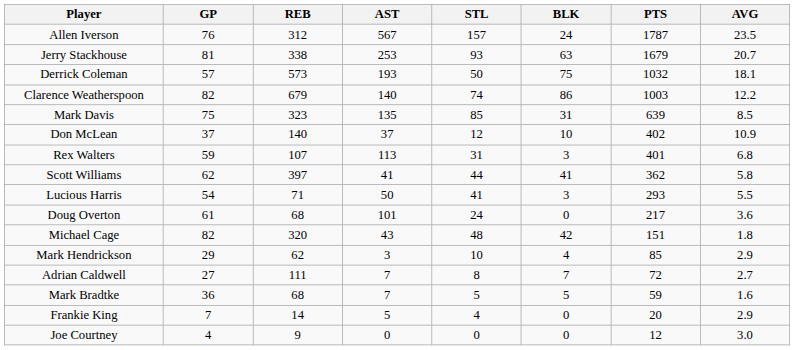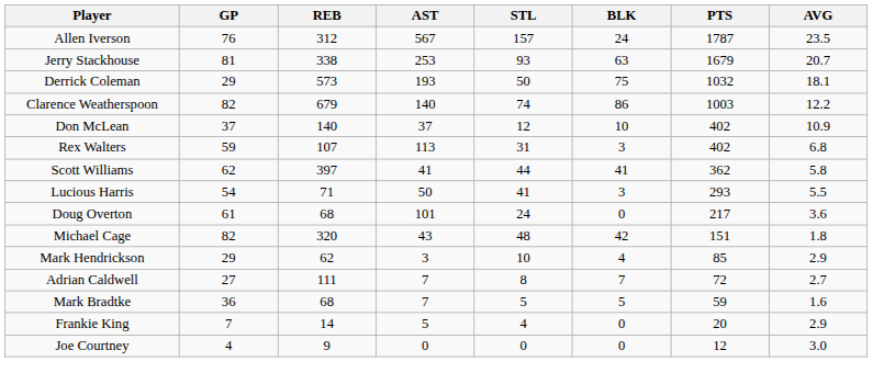 <table class="wikitable sortable">
 <tr>
 <th bgcolor="#DDDDFF" width="16%">Player</th>
 <th bgcolor="#DDDDFF" width="9%">GP</th>
 <th bgcolor="#DDDDFF" width="9%">REB</th>
 <th bgcolor="#DDDDFF" width="9%">AST</th>
 <th bgcolor="#DDDDFF" width="9%">STL</th>
 <th bgcolor="#DDDDFF" width="9%">BLK</th>
 <th bgcolor="#DDDDFF" width="9%">PTS</th>
 <th bgcolor="#DDDDFF" width="9%">AVG</th>
 </tr>
 <tr align="center">
 <td>Allen Iverson</td>
 <td>76</td>
 <td>312</td>
 <td>567</td>
 <td>157</td>
 <td>24</td>
 <td>1787</td>
 <td>23.5</td>
 </tr>
 <tr align="center">
 <td>Jerry Stackhouse</td>
 <td>81</td>
 <td>338</td>
 <td>253</td>
 <td>93</td>
 <td>63</td>
 <td>1679</td>
 <td>20.7</td>
 </tr>
 <tr align="center">
 <td>Derrick Coleman</td>
-<td>57</td>
+<td>29</td>
 <td>573</td>
 <td>193</td>
 <td>50</td>
 <td>75</td>
 <td>1032</td>
 <td>18.1</td>
 </tr>
 <tr align="center">
 <td>Clarence Weatherspoon</td>
 <td>82</td>
 <td>679</td>
 <td>140</td>
 <td>74</td>
 <td>86</td>
 <td>1003</td>
 <td>12.2</td>
 </tr>
 <tr align="center">
-<td>Mark Davis</td>
-<td>75</td>
-<td>323</td>
-<td>135</td>
-<td>85</td>
-<td>31</td>
-<td>639</td>
-<td>8.5</td>
-</tr>
-<tr align="center">
 <td>Don McLean</td>
 <td>37</td>
 <td>140</td>
 <td>37</td>
 <td>12</td>
 <td>10</td>
 <td>402</td>
 <td>10.9</td>
 </tr>
 <tr align="center">
 <td>Rex Walters</td>
 <td>59</td>
 <td>107</td>
 <td>113</td>
 <td>31</td>
 <td>3</td>
-<td>401</td>
+<td>402</td>
 <td>6.8</td>
 </tr>
 <tr align="center">
 <td>Scott Williams</td>
 <td>62</td>
 <td>397</td>
 <td>41</td>
 <td>44</td>
 <td>41</td>
 <td>362</td>
 <td>5.8</td>
 </tr>
 <tr align="center">
 <td>Lucious Harris</td>
 <td>54</td>
 <td>71</td>
 <td>50</td>
 <td>41</td>
 <td>3</td>
 <td>293</td>
 <td>5.5</td>
 </tr>
 <tr align="center">
 <td>Doug Overton</td>
 <td>61</td>
 <td>68</td>
 <td>101</td>
 <td>24</td>
 <td>0</td>
 <td>217</td>
 <td>3.6</td>
 </tr>
 <tr align="center">
 <td>Michael Cage</td>
 <td>82</td>
 <td>320</td>
 <td>43</td>
 <td>48</td>
 <td>42</td>
 <td>151</td>
 <td>1.8</td>
 </tr>
 <tr align="center">
 <td>Mark Hendrickson</td>
 <td>29</td>
 <td>62</td>
 <td>3</td>
 <td>10</td>
 <td>4</td>
 <td>85</td>
 <td>2.9</td>
 </tr>
 <tr align="center">
 <td>Adrian Caldwell</td>
 <td>27</td>
 <td>111</td>
 <td>7</td>
 <td>8</td>
 <td>7</td>
 <td>72</td>
 <td>2.7</td>
 </tr>
 <tr align="center">
 <td>Mark Bradtke</td>
 <td>36</td>
 <td>68</td>
 <td>7</td>
 <td>5</td>
 <td>5</td>
 <td>59</td>
 <td>1.6</td>
 </tr>
 <tr align="center">
 <td>Frankie King</td>
 <td>7</td>
 <td>14</td>
 <td>5</td>
 <td>4</td>
 <td>0</td>
 <td>20</td>
 <td>2.9</td>
 </tr>
 <tr align="center">
 <td>Joe Courtney</td>
 <td>4</td>
 <td>9</td>
 <td>0</td>
 <td>0</td>
 <td>0</td>
 <td>12</td>
 <td>3.0</td>
 </tr>
 </table>
